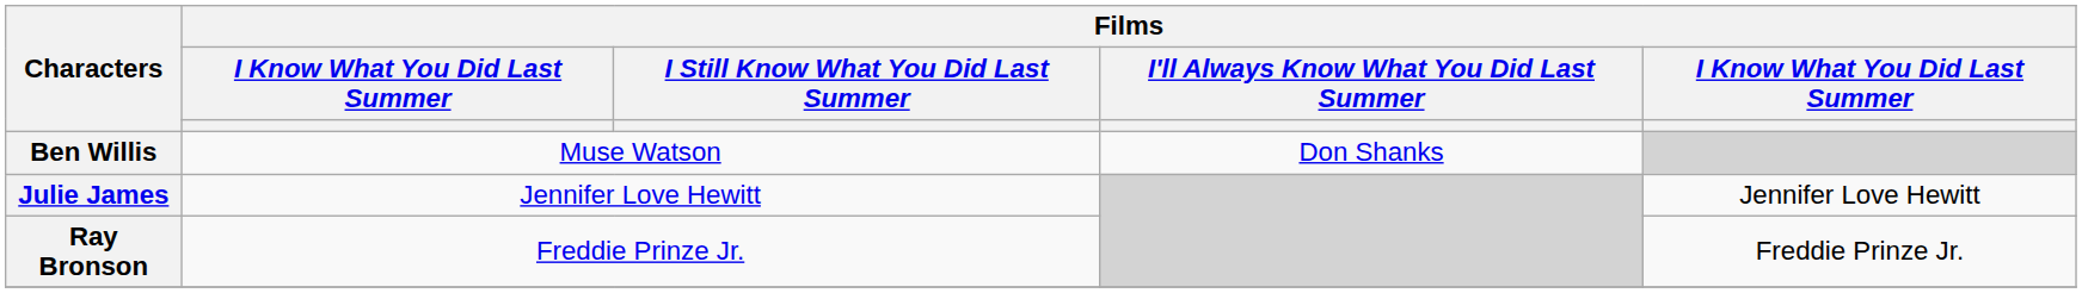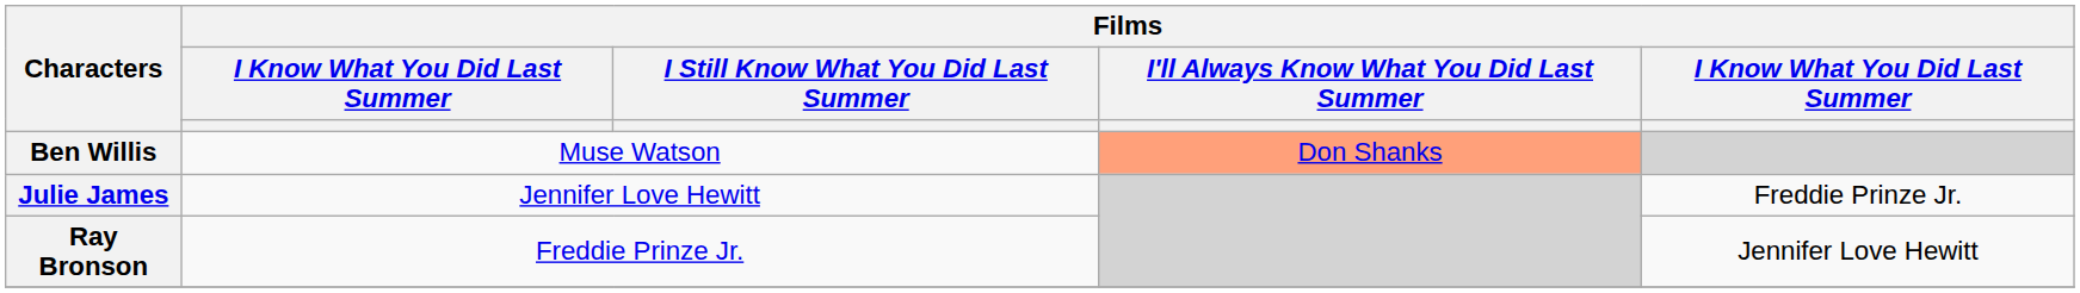 <table class="wikitable" style="text-align:center;">
 <tr>
 <th rowspan="3">Characters</th>
 <th colspan="4">Films</th>
 </tr>
 <tr>
 <th><em><a href='#'>I Know What You Did Last Summer</a></em></th>
 <th><em><a href='#'>I Still Know What You Did Last Summer</a></em></th>
 <th><em><a href='#'>I'll Always Know What You Did Last Summer</a></em></th>
 <th><em><a href='#'>I Know What You Did Last Summer</a></em></th>
 </tr>
 <tr>
 <th></th>
 <th></th>
 <th></th>
 <th></th>
 </tr>
 <tr>
 <th>Ben Willis<br></th>
 <td colspan="2"><a href='#'>Muse Watson</a></td>
-<td><a href='#'>Don Shanks</a></td>
+<td style="background: lightsalmon;"><a href='#'>Don Shanks</a></td>
 <td style="background:lightgrey;"> </td>
 </tr>
 <tr>
 <th><a href='#'>Julie James</a></th>
 <td colspan="2"><a href='#'>Jennifer Love Hewitt</a></td>
 <td style="background:lightgrey;" rowspan="2"> </td>
-<td>Jennifer Love Hewitt</td>
+<td>Freddie Prinze Jr.</td>
 </tr>
 <tr>
 <th>Ray Bronson</th>
 <td colspan="2"><a href='#'>Freddie Prinze Jr.</a></td>
-<td>Freddie Prinze Jr.</td>
+<td>Jennifer Love Hewitt</td>
 </tr>
 <tr>
 </tr>
 </table>
